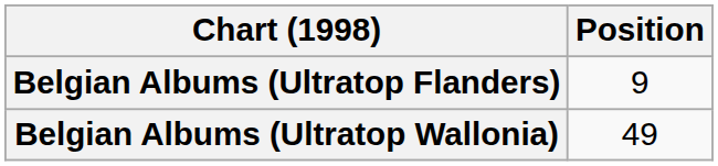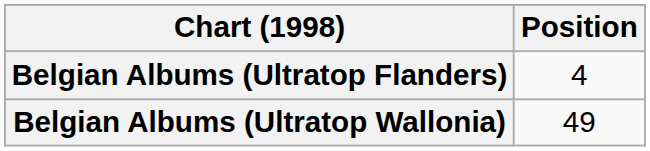 <table class="wikitable sortable plainrowheaders" style="text-align:center;">
 <tr>
 <th scope="col">Chart (1998)</th>
 <th scope="col">Position</th>
 </tr>
 <tr>
 <th scope="row">Belgian Albums (Ultratop Flanders)</th>
-<td>9</td>
+<td>4</td>
 </tr>
 <tr>
 <th scope="row">Belgian Albums (Ultratop Wallonia)</th>
 <td>49</td>
 </tr>
 </table>
